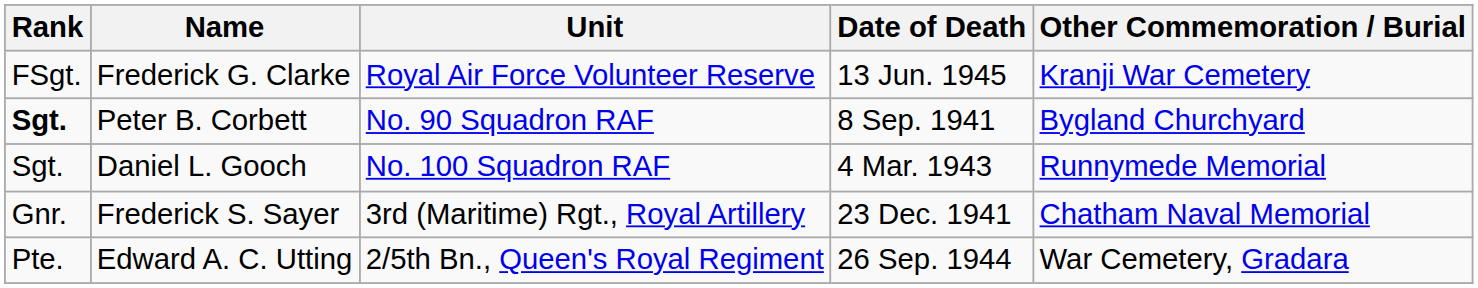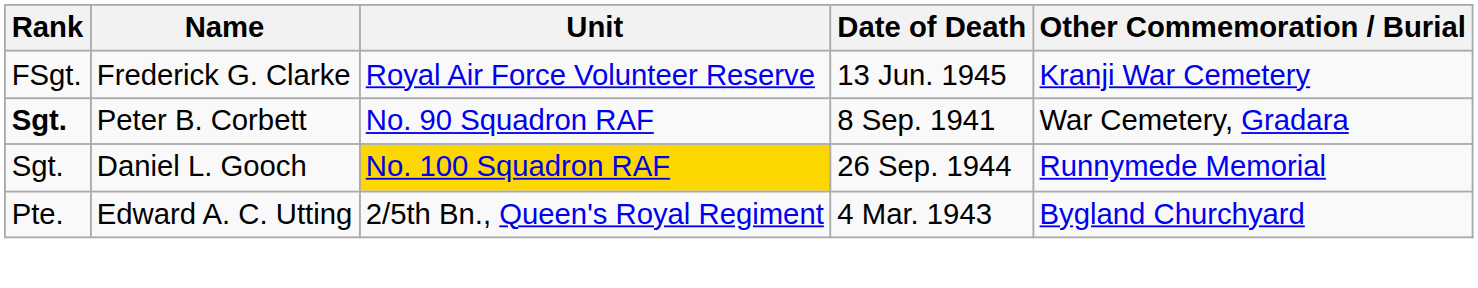 <table class="wikitable">
 <tr>
 <th>Rank</th>
 <th>Name</th>
 <th>Unit</th>
 <th>Date of Death</th>
 <th>Other Commemoration / Burial</th>
 </tr>
 <tr>
 <td>FSgt.</td>
 <td>Frederick G. Clarke</td>
 <td><a href='#'>Royal Air Force Volunteer Reserve</a></td>
 <td>13 Jun. 1945</td>
 <td><a href='#'>Kranji War Cemetery</a></td>
 </tr>
 <tr>
 <td><strong>Sgt.</strong></td>
 <td>Peter B. Corbett</td>
 <td><a href='#'>No. 90 Squadron RAF</a></td>
 <td>8 Sep. 1941</td>
-<td><a href='#'>Bygland Churchyard</a></td>
+<td>War Cemetery, <a href='#'>Gradara</a></td>
 </tr>
 <tr>
 <td>Sgt.</td>
 <td>Daniel L. Gooch</td>
-<td><a href='#'>No. 100 Squadron RAF</a></td>
-<td>4 Mar. 1943</td>
+<td style="background: gold;"><a href='#'>No. 100 Squadron RAF</a></td>
+<td>26 Sep. 1944</td>
 <td><a href='#'>Runnymede Memorial</a></td>
-</tr>
-<tr>
-<td>Gnr.</td>
-<td>Frederick S. Sayer</td>
-<td>3rd (Maritime) Rgt., <a href='#'>Royal Artillery</a></td>
-<td>23 Dec. 1941</td>
-<td><a href='#'>Chatham Naval Memorial</a></td>
 </tr>
 <tr>
 <td>Pte.</td>
 <td>Edward A. C. Utting</td>
 <td>2/5th Bn., <a href='#'>Queen's Royal Regiment</a></td>
-<td>26 Sep. 1944</td>
-<td>War Cemetery, <a href='#'>Gradara</a></td>
+<td>4 Mar. 1943</td>
+<td><a href='#'>Bygland Churchyard</a></td>
 </tr>
 </table>
